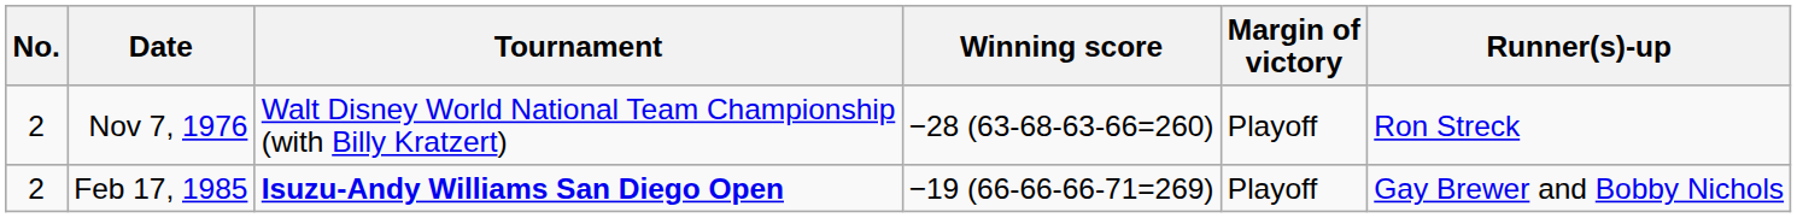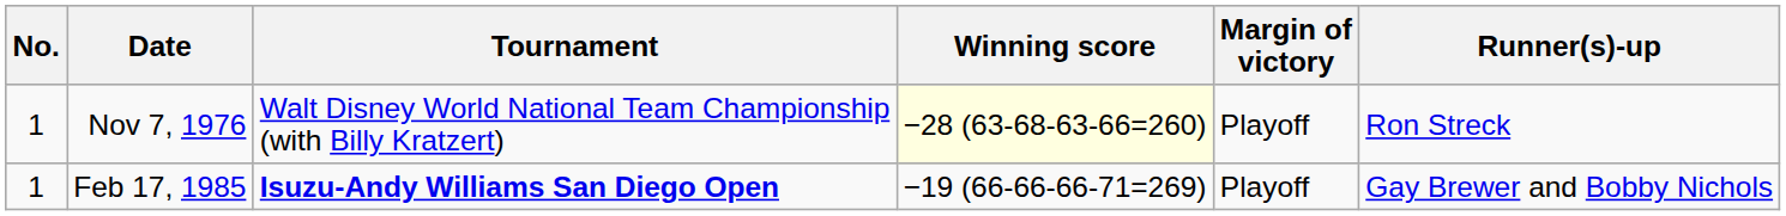 <table class="wikitable" style="font-size:95%;">
 <tr>
 <th>No.</th>
 <th>Date</th>
 <th>Tournament</th>
 <th>Winning score</th>
 <th>Margin of<br>victory</th>
 <th>Runner(s)-up</th>
 </tr>
 <tr>
-<td align=center>2</td>
+<td align=center>1</td>
 <td align=right>Nov 7, <a href='#'>1976</a></td>
 <td><a href='#'>Walt Disney World National Team Championship</a><br>(with  <a href='#'>Billy Kratzert</a>)</td>
-<td>−28 (63-68-63-66=260)</td>
+<td style="background: lightyellow;">−28 (63-68-63-66=260)</td>
 <td>Playoff</td>
 <td> <a href='#'>Ron Streck</a></td>
 </tr>
 <tr>
-<td align=center>2</td>
+<td align=center>1</td>
 <td align=right>Feb 17, <a href='#'>1985</a></td>
 <td><strong><a href='#'>Isuzu-Andy Williams San Diego Open</a></strong></td>
 <td>−19 (66-66-66-71=269)</td>
 <td>Playoff</td>
 <td> <a href='#'>Gay Brewer</a> and  <a href='#'>Bobby Nichols</a></td>
 </tr>
 </table>
